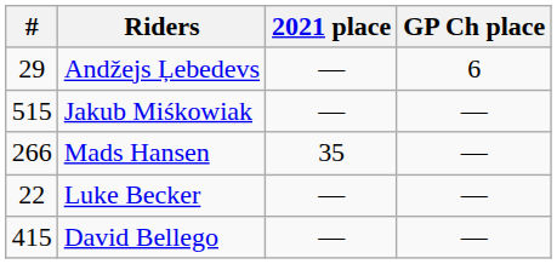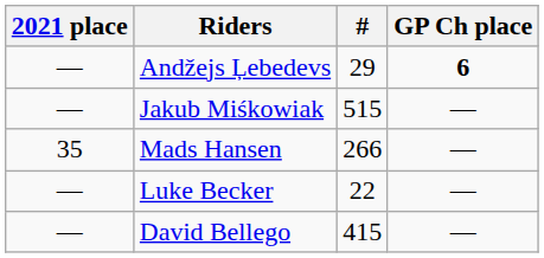 <table class="wikitable" style="text-align:center">
 <tr>
+<th><a href='#'>2021</a> place</th>
+<th>Riders</th>
 <th>#</th>
-<th>Riders</th>
-<th><a href='#'>2021</a> place</th>
 <th>GP Ch place</th>
 </tr>
 <tr>
+<td>—</td>
+<td align=left> <a href='#'>Andžejs Ļebedevs</a></td>
 <td>29</td>
-<td align=left> <a href='#'>Andžejs Ļebedevs</a></td>
-<td>—</td>
-<td>6</td>
+<td><strong>6</strong></td>
 </tr>
 <tr>
+<td>—</td>
+<td align=left> <a href='#'>Jakub Miśkowiak</a></td>
 <td>515</td>
-<td align=left> <a href='#'>Jakub Miśkowiak</a></td>
-<td>—</td>
 <td>—</td>
 </tr>
 <tr>
+<td>35</td>
+<td align=left> <a href='#'>Mads Hansen</a></td>
 <td>266</td>
-<td align=left> <a href='#'>Mads Hansen</a></td>
-<td>35</td>
 <td>—</td>
 </tr>
 <tr>
+<td>—</td>
+<td align=left> <a href='#'>Luke Becker</a></td>
 <td>22</td>
-<td align=left> <a href='#'>Luke Becker</a></td>
-<td>—</td>
 <td>—</td>
 </tr>
 <tr>
+<td>—</td>
+<td align=left> <a href='#'>David Bellego</a></td>
 <td>415</td>
-<td align=left> <a href='#'>David Bellego</a></td>
-<td>—</td>
 <td>—</td>
 </tr>
 </table>
